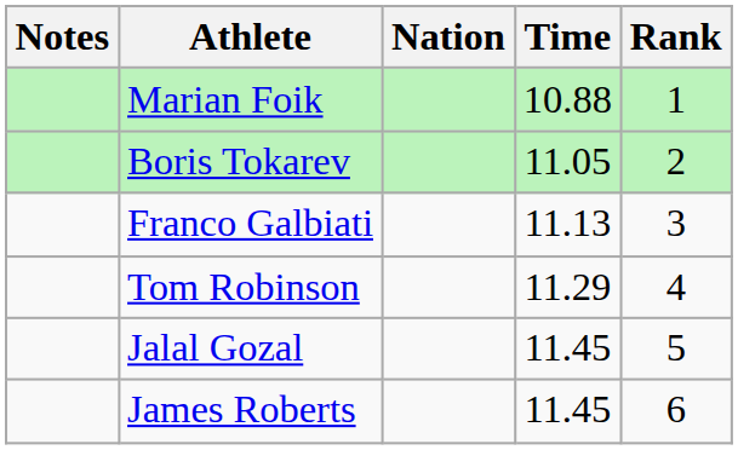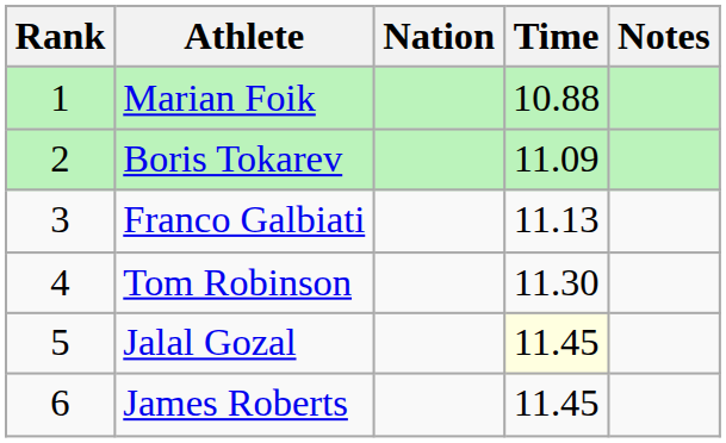 <table class="wikitable sortable" style="text-align:center">
 <tr>
-<th>Notes</th>
+<th>Rank</th>
 <th>Athlete</th>
 <th>Nation</th>
 <th>Time</th>
-<th>Rank</th>
+<th>Notes</th>
 </tr>
 <tr bgcolor=bbf3bb>
-<td></td>
+<td>1</td>
 <td align=left><a href='#'>Marian Foik</a></td>
 <td align=left></td>
 <td>10.88</td>
-<td>1</td>
+<td></td>
 </tr>
 <tr bgcolor=bbf3bb>
-<td></td>
+<td>2</td>
 <td align=left><a href='#'>Boris Tokarev</a></td>
 <td align=left></td>
-<td>11.05</td>
-<td>2</td>
+<td>11.09</td>
+<td></td>
 </tr>
 <tr>
-<td></td>
+<td>3</td>
 <td align=left><a href='#'>Franco Galbiati</a></td>
 <td align=left></td>
 <td>11.13</td>
-<td>3</td>
+<td></td>
 </tr>
 <tr>
-<td></td>
+<td>4</td>
 <td align=left><a href='#'>Tom Robinson</a></td>
 <td align=left></td>
-<td>11.29</td>
-<td>4</td>
+<td>11.30</td>
+<td></td>
 </tr>
 <tr>
-<td></td>
+<td>5</td>
 <td align=left><a href='#'>Jalal Gozal</a></td>
 <td align=left></td>
-<td>11.45</td>
-<td>5</td>
+<td style="background: lightyellow;">11.45</td>
+<td></td>
 </tr>
 <tr>
-<td></td>
+<td>6</td>
 <td align=left><a href='#'>James Roberts</a></td>
 <td align=left></td>
 <td>11.45</td>
-<td>6</td>
+<td></td>
 </tr>
 </table>
